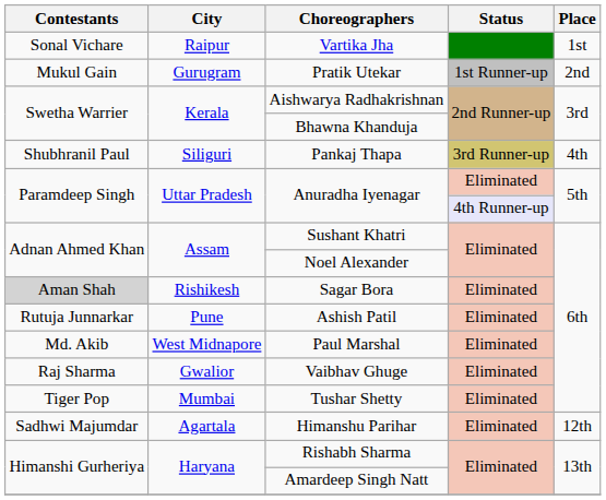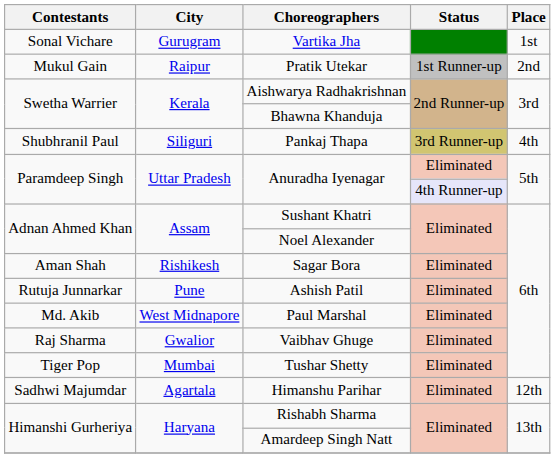 <table class="wikitable sortable" style=" text-align:center; font-size:80%;  line-height:15px; width:auto;">
 <tr>
 <th>Contestants</th>
 <th>City</th>
 <th>Choreographers</th>
 <th>Status</th>
 <th>Place</th>
 </tr>
 <tr>
 <td>Sonal Vichare</td>
-<td><a href='#'>Raipur</a></td>
+<td><a href='#'>Gurugram</a></td>
 <td><a href='#'>Vartika Jha</a></td>
 <td style="background:green;; text-align:center;"></td>
 <td>1st</td>
 </tr>
 <tr>
 <td>Mukul Gain</td>
-<td><a href='#'>Gurugram</a></td>
+<td><a href='#'>Raipur</a></td>
 <td>Pratik Utekar</td>
 <td style="background: silver;; text-align:center;">1st Runner-up<br></td>
 <td>2nd</td>
 </tr>
 <tr>
 <td rowspan="2">Swetha Warrier</td>
 <td rowspan="2"><a href='#'>Kerala</a></td>
 <td>Aishwarya Radhakrishnan</td>
 <td rowspan="2" style="background:tan;; text-align:center;">2nd Runner-up<br></td>
 <td rowspan="2">3rd</td>
 </tr>
 <tr>
 <td>Bhawna Khanduja</td>
 </tr>
 <tr>
 <td>Shubhranil Paul</td>
 <td><a href='#'>Siliguri</a></td>
 <td>Pankaj Thapa</td>
 <td style="background:#d1c571;; text-align:center;">3rd Runner-up<br></td>
 <td>4th</td>
 </tr>
 <tr>
 <td rowspan="2">Paramdeep Singh</td>
 <td rowspan="2"><a href='#'>Uttar Pradesh</a></td>
 <td rowspan="2">Anuradha Iyenagar</td>
 <td style="background:#f4c7b8;; text-align:center;">Eliminated<br></td>
 <td rowspan="2">5th</td>
 </tr>
 <tr>
 <td style="background:#E6E6FA;; text-align:center;">4th Runner-up<br></td>
 </tr>
 <tr>
 <td rowspan="2">Adnan Ahmed Khan</td>
 <td rowspan="2"><a href='#'>Assam</a></td>
 <td>Sushant Khatri</td>
 <td rowspan="2" style="background:#f4c7b8;; text-align:center;">Eliminated<br></td>
 <td rowspan="7">6th</td>
 </tr>
 <tr>
 <td>Noel Alexander</td>
 </tr>
 <tr>
-<td style="background: lightgrey;">Aman Shah</td>
+<td>Aman Shah</td>
 <td><a href='#'>Rishikesh</a></td>
 <td>Sagar Bora</td>
 <td style="background:#f4c7b8;; text-align:center;">Eliminated<br></td>
 </tr>
 <tr>
 <td>Rutuja Junnarkar</td>
 <td><a href='#'>Pune</a></td>
 <td>Ashish Patil</td>
 <td style="background:#f4c7b8;; text-align:center;">Eliminated<br></td>
 </tr>
 <tr>
 <td>Md. Akib</td>
 <td><a href='#'>West Midnapore</a></td>
 <td>Paul Marshal</td>
 <td style="background:#f4c7b8;; text-align:center;">Eliminated<br></td>
 </tr>
 <tr>
 <td>Raj Sharma</td>
 <td><a href='#'>Gwalior</a></td>
 <td>Vaibhav Ghuge</td>
 <td style="background:#f4c7b8;; text-align:center;">Eliminated<br></td>
 </tr>
 <tr>
 <td>Tiger Pop</td>
 <td><a href='#'>Mumbai</a></td>
 <td>Tushar Shetty</td>
 <td style="background:#f4c7b8;; text-align:center;">Eliminated<br></td>
 </tr>
 <tr>
 <td>Sadhwi Majumdar</td>
 <td><a href='#'>Agartala</a></td>
 <td>Himanshu Parihar</td>
 <td style="background:#f4c7b8;; text-align:center;">Eliminated<br></td>
 <td>12th</td>
 </tr>
 <tr>
 <td rowspan="2">Himanshi Gurheriya</td>
 <td rowspan="2"><a href='#'>Haryana</a></td>
 <td>Rishabh Sharma</td>
 <td rowspan="2" style="background:#f4c7b8;; text-align:center;">Eliminated<br></td>
 <td rowspan="2">13th</td>
 </tr>
 <tr>
 <td>Amardeep Singh Natt</td>
 </tr>
 <tr>
 </tr>
 </table>
